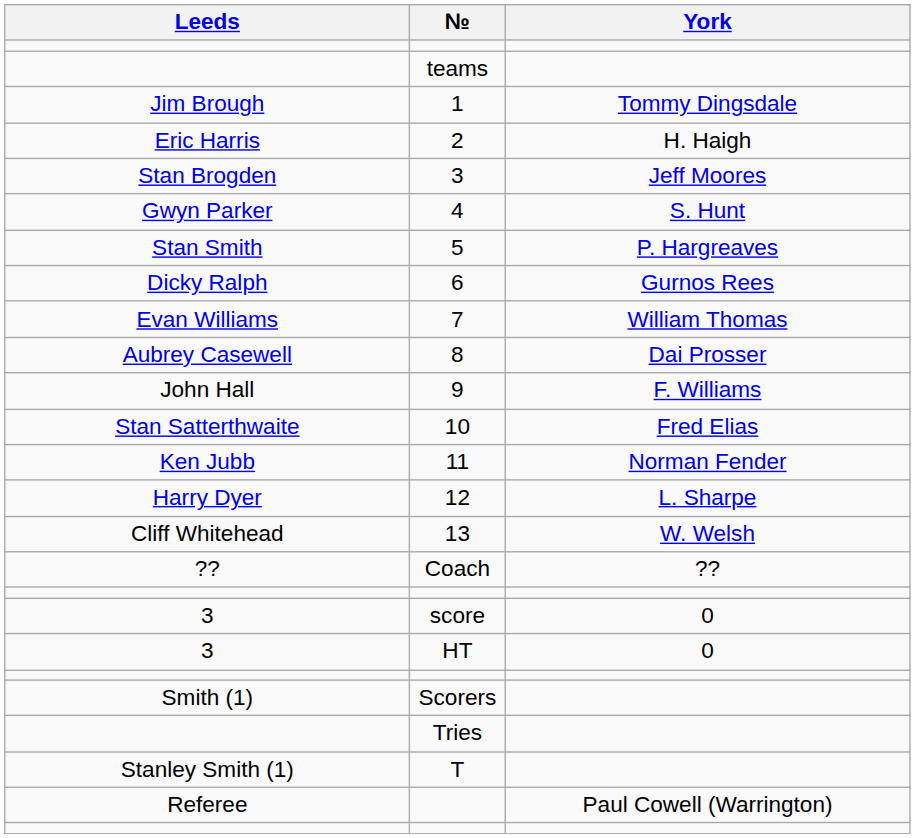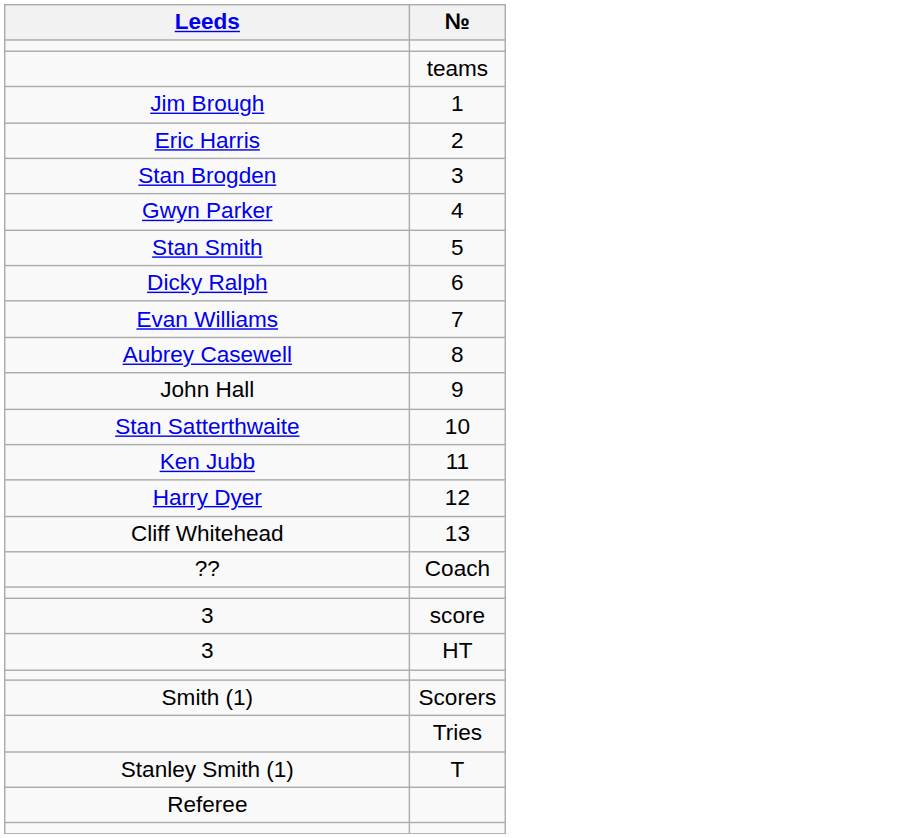 <table class="wikitable" style="text-align:center;">
 <tr>
 <th width=280 abbr=winner><a href='#'>Leeds</a></th>
 <th width=60 abbr="Number">№</th>
-<th width=280 abbr=runner-up><a href='#'>York</a></th>
 </tr>
 <tr>
-<td></td>
 <td></td>
 <td></td>
 </tr>
 <tr>
 <td></td>
 <td>teams</td>
-<td></td>
 </tr>
 <tr>
 <td><a href='#'>Jim Brough</a></td>
 <td>1</td>
-<td><a href='#'>Tommy Dingsdale</a></td>
 </tr>
 <tr>
 <td><a href='#'>Eric Harris</a></td>
 <td>2</td>
-<td>H. Haigh</td>
 </tr>
 <tr>
 <td><a href='#'>Stan Brogden</a></td>
 <td>3</td>
-<td><a href='#'>Jeff Moores</a></td>
 </tr>
 <tr>
 <td><a href='#'>Gwyn Parker</a></td>
 <td>4</td>
-<td><a href='#'>S. Hunt</a></td>
 </tr>
 <tr>
 <td><a href='#'>Stan Smith</a></td>
 <td>5</td>
-<td><a href='#'>P. Hargreaves</a></td>
 </tr>
 <tr>
 <td><a href='#'>Dicky Ralph</a></td>
 <td>6</td>
-<td><a href='#'>Gurnos Rees</a></td>
 </tr>
 <tr>
 <td><a href='#'>Evan Williams</a></td>
 <td>7</td>
-<td><a href='#'>William Thomas</a></td>
 </tr>
 <tr>
 <td><a href='#'>Aubrey Casewell</a></td>
 <td>8</td>
-<td><a href='#'>Dai Prosser</a></td>
 </tr>
 <tr>
 <td>John Hall</td>
 <td>9</td>
-<td><a href='#'>F. Williams</a></td>
 </tr>
 <tr>
 <td><a href='#'>Stan Satterthwaite</a></td>
 <td>10</td>
-<td><a href='#'>Fred Elias</a></td>
 </tr>
 <tr>
 <td><a href='#'>Ken Jubb</a></td>
 <td>11</td>
-<td><a href='#'>Norman Fender</a></td>
 </tr>
 <tr>
 <td><a href='#'>Harry Dyer</a></td>
 <td>12</td>
-<td><a href='#'>L. Sharpe</a></td>
 </tr>
 <tr>
 <td>Cliff Whitehead</td>
 <td>13</td>
-<td><a href='#'>W. Welsh</a></td>
 </tr>
 <tr>
 <td>??</td>
 <td>Coach</td>
-<td>??</td>
 </tr>
 <tr>
-<td></td>
 <td></td>
 <td></td>
 </tr>
 <tr>
 <td>3</td>
 <td>score</td>
-<td>0</td>
 </tr>
 <tr>
 <td>3</td>
 <td>HT</td>
-<td>0</td>
 </tr>
 <tr>
-<td></td>
 <td></td>
 <td></td>
 </tr>
 <tr>
 <td>Smith (1)</td>
 <td>Scorers</td>
+</tr>
+<tr>
+<td></td>
+<td>Tries</td>
+</tr>
+<tr>
+<td>Stanley Smith (1)</td>
+<td>T</td>
+</tr>
+<tr>
+<td>Referee</td>
 <td></td>
 </tr>
 <tr>
 <td></td>
-<td>Tries</td>
-<td></td>
-</tr>
-<tr>
-<td>Stanley Smith (1)</td>
-<td>T</td>
-<td></td>
-</tr>
-<tr>
-<td>Referee</td>
-<td></td>
-<td>Paul Cowell (Warrington)</td>
-</tr>
-<tr>
-<td></td>
-<td></td>
 <td></td>
 </tr>
 </table>
